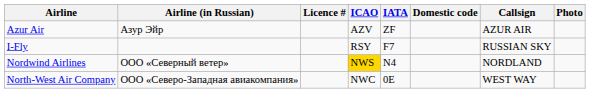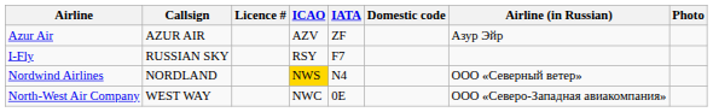 <table class="wikitable sortable">
 <tr valign="middle">
 <th>Airline</th>
-<th>Airline (in Russian)</th>
+<th>Callsign</th>
 <th>Licence #</th>
 <th><a href='#'>ICAO</a></th>
 <th><a href='#'>IATA</a></th>
 <th>Domestic code</th>
-<th>Callsign</th>
+<th>Airline (in Russian)</th>
 <th>Photo</th>
 </tr>
 <tr>
 <td><a href='#'>Azur Air</a></td>
-<td>Азур Эйр</td>
+<td>AZUR AIR</td>
 <td></td>
 <td>AZV</td>
 <td>ZF</td>
 <td></td>
-<td>AZUR AIR</td>
+<td>Азур Эйр</td>
 <td></td>
 </tr>
 <tr>
 <td><a href='#'>I-Fly</a></td>
-<td></td>
+<td>RUSSIAN SKY</td>
 <td></td>
 <td>RSY</td>
 <td>F7</td>
 <td></td>
-<td>RUSSIAN SKY</td>
+<td></td>
 <td></td>
 </tr>
 <tr>
 <td><a href='#'>Nordwind Airlines</a></td>
-<td>ООО «Северный ветер»</td>
+<td>NORDLAND</td>
 <td></td>
 <td style="background: gold;">NWS</td>
 <td>N4</td>
 <td></td>
-<td>NORDLAND</td>
+<td>ООО «Северный ветер»</td>
 <td></td>
 </tr>
 <tr>
 <td><a href='#'>North-West Air Company</a></td>
-<td>OOO «Северо-Западная авиакомпания»</td>
+<td>WEST WAY</td>
 <td></td>
 <td>NWC</td>
 <td>0E</td>
 <td></td>
-<td>WEST WAY</td>
+<td>OOO «Северо-Западная авиакомпания»</td>
 <td></td>
 </tr>
 </table>
